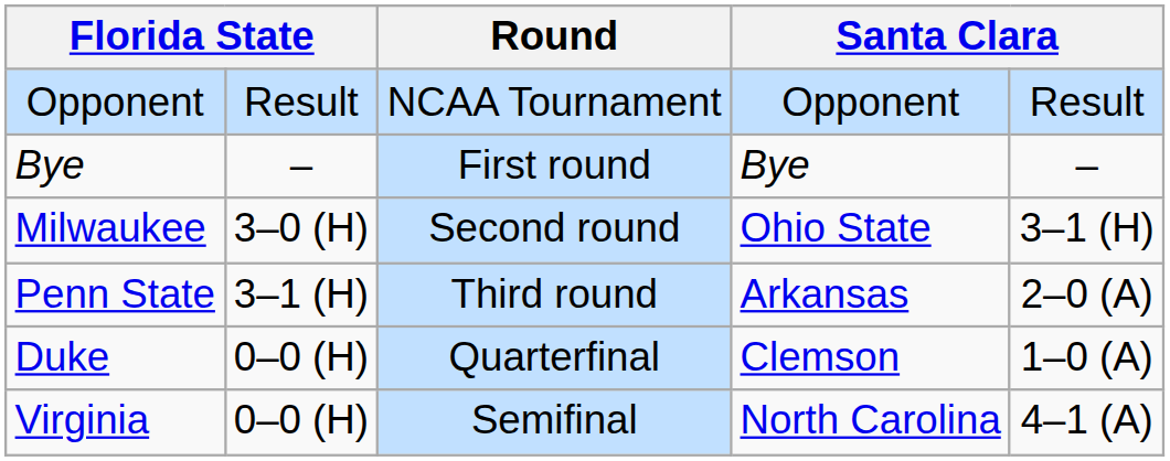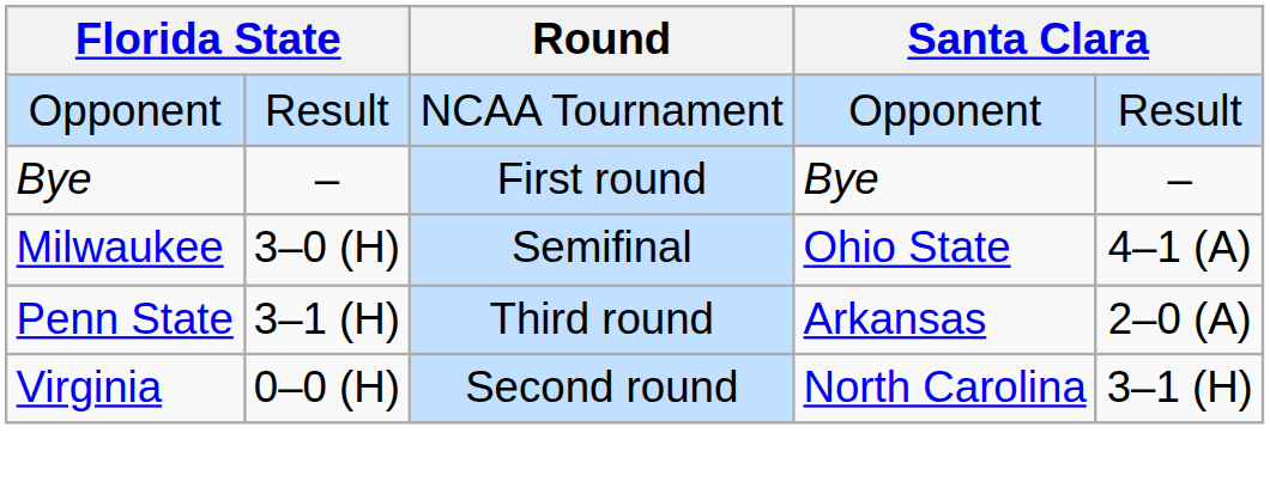 <table class="wikitable" style="text-align: center;">
 <tr>
 <th colspan="2"><a href='#'>Florida State</a> </th>
 <th>Round</th>
 <th colspan="2"><a href='#'>Santa Clara</a> </th>
 </tr>
 <tr bgcolor="#c1e0ff">
 <td>Opponent</td>
 <td>Result</td>
 <td>NCAA Tournament</td>
 <td>Opponent</td>
 <td>Result</td>
 </tr>
 <tr>
 <td align="left"><em>Bye</em></td>
 <td>–</td>
 <td bgcolor="#c1e0ff">First round</td>
 <td align="left"><em>Bye</em></td>
 <td>–</td>
 </tr>
 <tr>
 <td align="left"><a href='#'>Milwaukee</a> </td>
 <td>3–0 (H)</td>
-<td bgcolor="#c1e0ff">Second round</td>
+<td bgcolor="#c1e0ff">Semifinal</td>
 <td align="left"><a href='#'>Ohio State</a> </td>
-<td>3–1 (H)</td>
+<td>4–1 (A)</td>
 </tr>
 <tr>
 <td align="left"><a href='#'>Penn State</a> </td>
 <td>3–1 (H)</td>
 <td bgcolor="#c1e0ff">Third round</td>
 <td align="left"><a href='#'>Arkansas</a> </td>
 <td>2–0 (A)</td>
 </tr>
 <tr>
-<td align="left"><a href='#'>Duke</a> </td>
-<td>0–0  (H)</td>
-<td bgcolor="#c1e0ff">Quarterfinal</td>
-<td align="left"><a href='#'>Clemson</a> </td>
-<td>1–0 (A)</td>
-</tr>
-<tr>
 <td align="left"><a href='#'>Virginia</a> </td>
 <td>0–0  (H)</td>
-<td bgcolor="#c1e0ff">Semifinal</td>
+<td bgcolor="#c1e0ff">Second round</td>
 <td align="left"><a href='#'>North Carolina</a> </td>
-<td>4–1 (A)</td>
+<td>3–1 (H)</td>
 </tr>
 </table>
